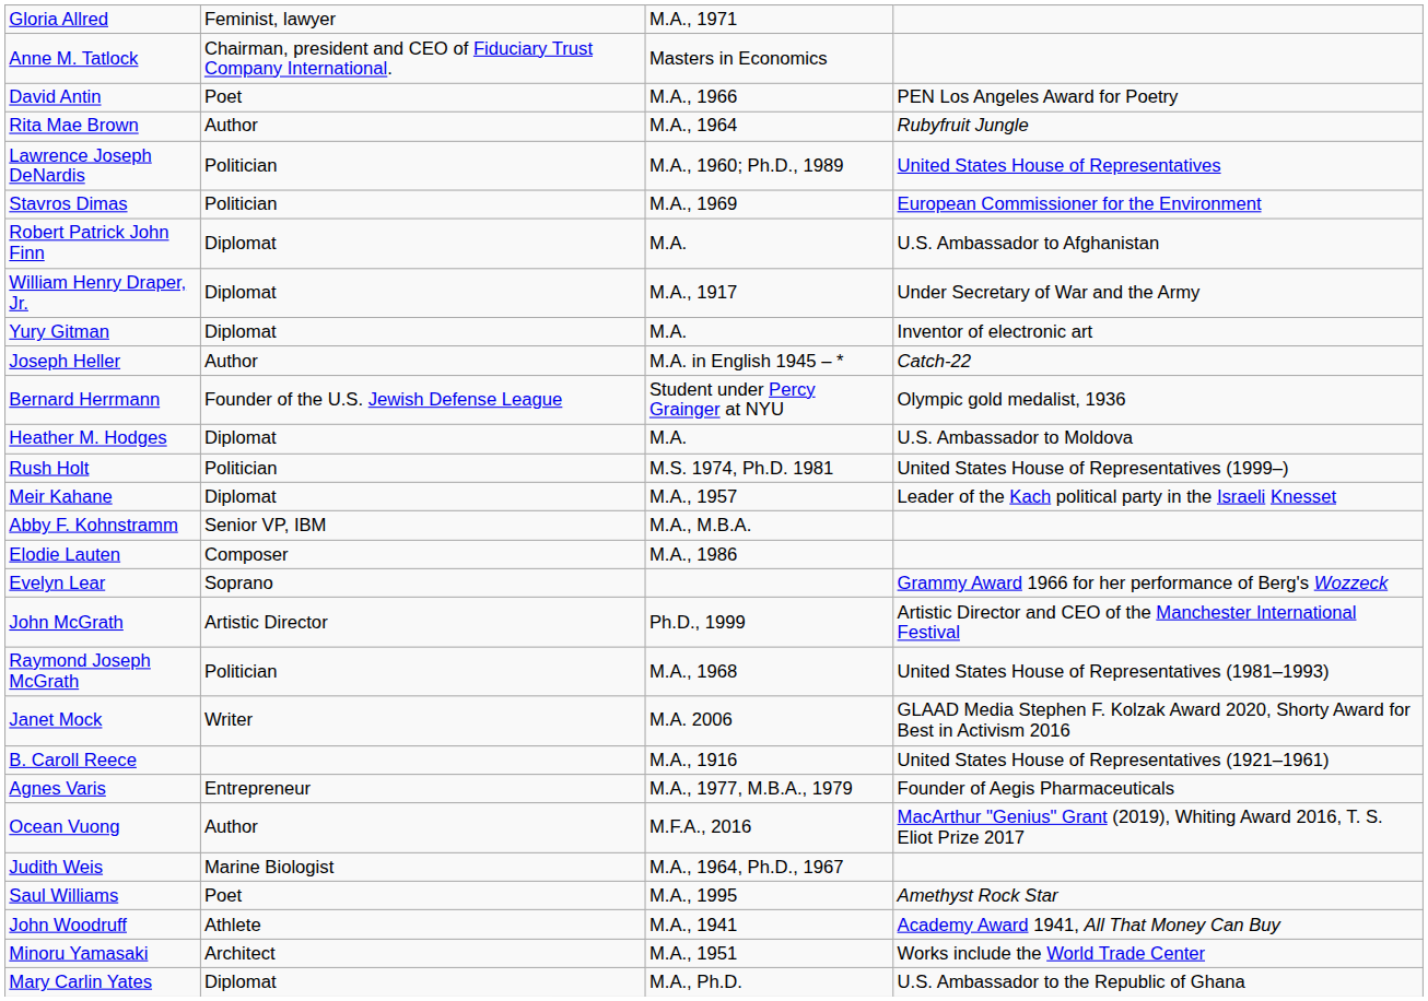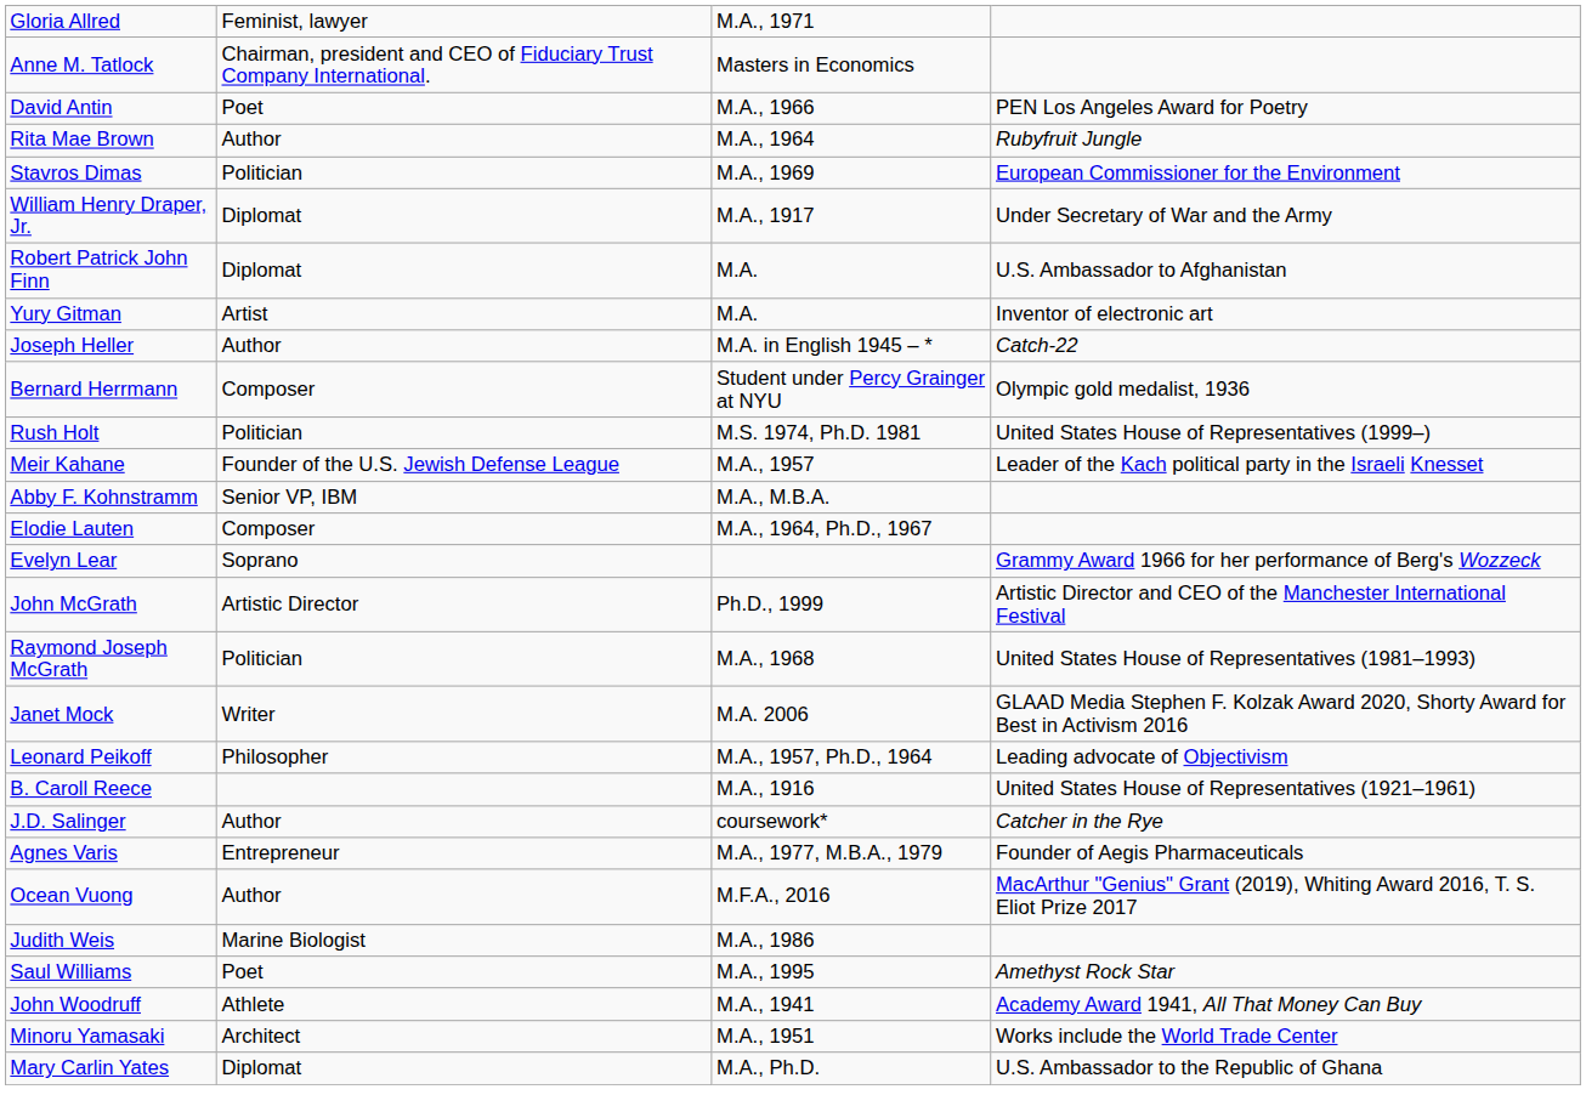 <table class="wikitable">
 <tr>
 <td><a href='#'>Gloria Allred</a></td>
 <td>Feminist, lawyer</td>
 <td>M.A., 1971</td>
 <td></td>
 </tr>
 <tr>
 <td><a href='#'>Anne M. Tatlock</a></td>
 <td>Chairman, president and CEO of <a href='#'>Fiduciary Trust Company International</a>.</td>
 <td>Masters in Economics</td>
 <td></td>
 </tr>
 <tr>
 <td><a href='#'>David Antin</a></td>
 <td>Poet</td>
 <td>M.A., 1966</td>
 <td>PEN Los Angeles Award for Poetry</td>
 </tr>
 <tr>
 <td><a href='#'>Rita Mae Brown</a></td>
 <td>Author</td>
 <td>M.A., 1964</td>
 <td><em>Rubyfruit Jungle</em></td>
 </tr>
 <tr>
-<td><a href='#'>Lawrence Joseph DeNardis</a></td>
-<td>Politician</td>
-<td>M.A., 1960; Ph.D., 1989</td>
-<td><a href='#'>United States House of Representatives</a></td>
-</tr>
-<tr>
 <td><a href='#'>Stavros Dimas</a></td>
 <td>Politician</td>
 <td>M.A., 1969</td>
 <td><a href='#'>European Commissioner for the Environment</a></td>
+</tr>
+<tr>
+<td><a href='#'>William Henry Draper, Jr.</a></td>
+<td>Diplomat</td>
+<td>M.A., 1917</td>
+<td>Under Secretary of War and the Army</td>
 </tr>
 <tr>
 <td><a href='#'>Robert Patrick John Finn</a></td>
 <td>Diplomat</td>
 <td>M.A.</td>
 <td>U.S. Ambassador to Afghanistan</td>
 </tr>
 <tr>
-<td><a href='#'>William Henry Draper, Jr.</a></td>
-<td>Diplomat</td>
-<td>M.A., 1917</td>
-<td>Under Secretary of War and the Army</td>
-</tr>
-<tr>
 <td><a href='#'>Yury Gitman</a></td>
-<td>Diplomat</td>
+<td>Artist</td>
 <td>M.A.</td>
 <td>Inventor of electronic art</td>
 </tr>
 <tr>
 <td><a href='#'>Joseph Heller</a></td>
 <td>Author</td>
 <td>M.A. in English 1945 – *</td>
 <td><em>Catch-22</em></td>
 </tr>
 <tr>
 <td><a href='#'>Bernard Herrmann</a></td>
-<td>Founder of the U.S. <a href='#'>Jewish Defense League</a></td>
+<td>Composer</td>
 <td>Student under <a href='#'>Percy Grainger</a> at NYU</td>
 <td>Olympic gold medalist, 1936</td>
-</tr>
-<tr>
-<td><a href='#'>Heather M. Hodges</a></td>
-<td>Diplomat</td>
-<td>M.A.</td>
-<td>U.S. Ambassador to Moldova</td>
 </tr>
 <tr>
 <td><a href='#'>Rush Holt</a></td>
 <td>Politician</td>
 <td>M.S. 1974, Ph.D. 1981</td>
 <td>United States House of Representatives (1999–)</td>
 </tr>
 <tr>
 <td><a href='#'>Meir Kahane</a></td>
-<td>Diplomat</td>
+<td>Founder of the U.S. <a href='#'>Jewish Defense League</a></td>
 <td>M.A., 1957</td>
 <td>Leader of the <a href='#'>Kach</a> political party in the <a href='#'>Israeli</a> <a href='#'>Knesset</a></td>
 </tr>
 <tr>
 <td><a href='#'>Abby F. Kohnstramm</a></td>
 <td>Senior VP, IBM</td>
 <td>M.A., M.B.A.</td>
 <td></td>
 </tr>
 <tr>
 <td><a href='#'>Elodie Lauten</a></td>
 <td>Composer</td>
-<td>M.A., 1986</td>
+<td>M.A., 1964, Ph.D., 1967</td>
 <td></td>
 </tr>
 <tr>
 <td><a href='#'>Evelyn Lear</a></td>
 <td>Soprano</td>
 <td></td>
 <td><a href='#'>Grammy Award</a> 1966 for her performance of Berg's <em><a href='#'>Wozzeck</a></em></td>
 </tr>
 <tr>
 <td><a href='#'>John McGrath</a></td>
 <td>Artistic Director</td>
 <td>Ph.D., 1999</td>
 <td>Artistic Director and CEO of the <a href='#'>Manchester International Festival</a></td>
 </tr>
 <tr>
 <td><a href='#'>Raymond Joseph McGrath</a></td>
 <td>Politician</td>
 <td>M.A., 1968</td>
 <td>United States House of Representatives (1981–1993)</td>
 </tr>
 <tr>
 <td><a href='#'>Janet Mock</a></td>
 <td>Writer</td>
 <td>M.A. 2006</td>
 <td>GLAAD Media Stephen F. Kolzak Award 2020, Shorty Award for Best in Activism 2016</td>
 </tr>
 <tr>
+<td><a href='#'>Leonard Peikoff</a></td>
+<td>Philosopher</td>
+<td>M.A., 1957, Ph.D., 1964</td>
+<td>Leading advocate of <a href='#'>Objectivism</a></td>
+</tr>
+<tr>
 <td><a href='#'>B. Caroll Reece</a></td>
 <td></td>
 <td>M.A., 1916</td>
 <td>United States House of Representatives (1921–1961)</td>
+</tr>
+<tr>
+<td><a href='#'>J.D. Salinger</a></td>
+<td>Author</td>
+<td>coursework*</td>
+<td><em>Catcher in the Rye</em></td>
 </tr>
 <tr>
 <td><a href='#'>Agnes Varis</a></td>
 <td>Entrepreneur</td>
 <td>M.A., 1977, M.B.A., 1979</td>
 <td>Founder of Aegis Pharmaceuticals</td>
 </tr>
 <tr>
 <td><a href='#'>Ocean Vuong</a></td>
 <td>Author</td>
 <td>M.F.A., 2016</td>
 <td><a href='#'>MacArthur "Genius" Grant</a> (2019), Whiting Award 2016, T. S. Eliot Prize 2017</td>
 </tr>
 <tr>
 <td><a href='#'>Judith Weis</a></td>
 <td>Marine Biologist</td>
-<td>M.A., 1964, Ph.D., 1967</td>
+<td>M.A., 1986</td>
 <td></td>
 </tr>
 <tr>
 <td><a href='#'>Saul Williams</a></td>
 <td>Poet</td>
 <td>M.A., 1995</td>
 <td><em>Amethyst Rock Star</em></td>
 </tr>
 <tr>
 <td><a href='#'>John Woodruff</a></td>
 <td>Athlete</td>
 <td>M.A., 1941</td>
 <td><a href='#'>Academy Award</a> 1941, <em>All That Money Can Buy</em></td>
 </tr>
 <tr>
 <td><a href='#'>Minoru Yamasaki</a></td>
 <td>Architect</td>
 <td>M.A., 1951</td>
 <td>Works include the <a href='#'>World Trade Center</a></td>
 </tr>
 <tr>
 <td><a href='#'>Mary Carlin Yates</a></td>
 <td>Diplomat</td>
 <td>M.A., Ph.D.</td>
 <td>U.S. Ambassador to the Republic of Ghana</td>
 </tr>
 </table>
